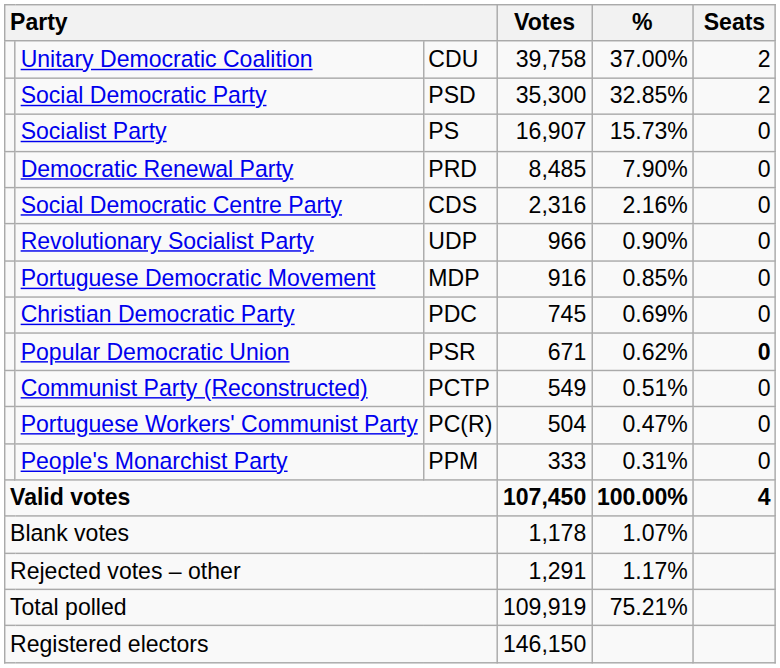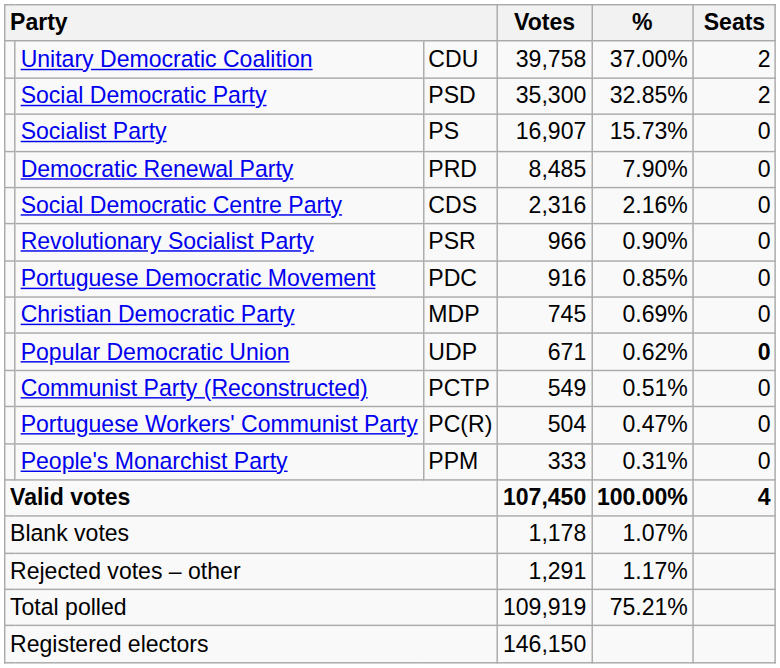 <table class="wikitable" border="1" style="text-align:right;">
 <tr>
 <th style="text-align:left;" colspan=3>Party</th>
 <th align=center width="50">Votes</th>
 <th align=center width="50">%</th>
 <th align=center width="50">Seats</th>
 </tr>
 <tr>
 <td></td>
 <td align=left style="white-space: nowrap;"><a href='#'>Unitary Democratic Coalition</a></td>
 <td align=left>CDU</td>
 <td>39,758</td>
 <td>37.00%</td>
 <td>2</td>
 </tr>
 <tr>
 <td></td>
 <td align=left><a href='#'>Social Democratic Party</a></td>
 <td align=left>PSD</td>
 <td>35,300</td>
 <td>32.85%</td>
 <td>2</td>
 </tr>
 <tr>
 <td></td>
 <td align=left><a href='#'>Socialist Party</a></td>
 <td align=left>PS</td>
 <td>16,907</td>
 <td>15.73%</td>
 <td>0</td>
 </tr>
 <tr>
 <td></td>
 <td align=left><a href='#'>Democratic Renewal Party</a></td>
 <td align=left>PRD</td>
 <td>8,485</td>
 <td>7.90%</td>
 <td>0</td>
 </tr>
 <tr>
 <td></td>
 <td align=left style="white-space: nowrap;"><a href='#'>Social Democratic Centre Party</a></td>
 <td align=left>CDS</td>
 <td>2,316</td>
 <td>2.16%</td>
 <td>0</td>
 </tr>
 <tr>
 <td></td>
 <td align=left><a href='#'>Revolutionary Socialist Party</a></td>
-<td align=left>UDP</td>
+<td align=left>PSR</td>
 <td>966</td>
 <td>0.90%</td>
 <td>0</td>
 </tr>
 <tr>
 <td></td>
 <td align=left><a href='#'>Portuguese Democratic Movement</a></td>
-<td align=left>MDP</td>
+<td align=left>PDC</td>
 <td>916</td>
 <td>0.85%</td>
 <td>0</td>
 </tr>
 <tr>
 <td></td>
 <td align=left style="white-space: nowrap;"><a href='#'>Christian Democratic Party</a></td>
-<td align=left>PDC</td>
+<td align=left>MDP</td>
 <td>745</td>
 <td>0.69%</td>
 <td>0</td>
 </tr>
 <tr>
 <td></td>
 <td align=left><a href='#'>Popular Democratic Union</a></td>
-<td align=left>PSR</td>
+<td align=left>UDP</td>
 <td>671</td>
 <td>0.62%</td>
 <td><strong>0</strong></td>
 </tr>
 <tr>
 <td></td>
 <td align=left><a href='#'>Communist Party (Reconstructed)</a></td>
 <td align=left>PCTP</td>
 <td>549</td>
 <td>0.51%</td>
 <td>0</td>
 </tr>
 <tr>
 <td></td>
 <td align=left><a href='#'>Portuguese Workers' Communist Party</a></td>
 <td align=left>PC(R)</td>
 <td>504</td>
 <td>0.47%</td>
 <td>0</td>
 </tr>
 <tr>
 <td></td>
 <td align=left><a href='#'>People's Monarchist Party</a></td>
 <td align=left>PPM</td>
 <td>333</td>
 <td>0.31%</td>
 <td>0</td>
 </tr>
 <tr style="font-weight:bold">
 <td align=left colspan=3>Valid votes</td>
 <td>107,450</td>
 <td>100.00%</td>
 <td>4</td>
 </tr>
 <tr>
 <td align=left colspan=3>Blank votes</td>
 <td>1,178</td>
 <td>1.07%</td>
 <td></td>
 </tr>
 <tr>
 <td align=left colspan=3>Rejected votes – other</td>
 <td>1,291</td>
 <td>1.17%</td>
 <td></td>
 </tr>
 <tr>
 <td align=left colspan=3>Total polled</td>
 <td>109,919</td>
 <td>75.21%</td>
 <td></td>
 </tr>
 <tr>
 <td align=left colspan=3>Registered electors</td>
 <td>146,150</td>
 <td></td>
 <td></td>
 </tr>
 </table>
